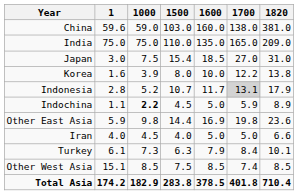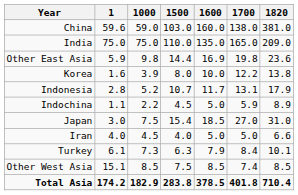 <table class="wikitable " style="text-align:right">
 <tr>
 <th scope="col">Year</th>
 <th scope="col">1</th>
 <th scope="col">1000</th>
 <th scope="col">1500</th>
 <th scope="col">1600</th>
 <th scope="col">1700</th>
 <th scope="col">1820</th>
 </tr>
 <tr>
 <td>China</td>
 <td>59.6</td>
 <td>59.0</td>
 <td>103.0</td>
 <td>160.0</td>
 <td>138.0</td>
 <td>381.0</td>
 </tr>
 <tr>
 <td>India</td>
 <td>75.0</td>
 <td>75.0</td>
 <td>110.0</td>
 <td>135.0</td>
 <td>165.0</td>
 <td>209.0</td>
 </tr>
 <tr>
-<td>Japan</td>
-<td>3.0</td>
-<td>7.5</td>
-<td>15.4</td>
-<td>18.5</td>
-<td>27.0</td>
-<td>31.0</td>
+<td>Other East Asia</td>
+<td>5.9</td>
+<td>9.8</td>
+<td>14.4</td>
+<td>16.9</td>
+<td>19.8</td>
+<td>23.6</td>
 </tr>
 <tr>
 <td>Korea</td>
 <td>1.6</td>
 <td>3.9</td>
 <td>8.0</td>
 <td>10.0</td>
 <td>12.2</td>
 <td>13.8</td>
 </tr>
 <tr>
 <td>Indonesia</td>
 <td>2.8</td>
 <td>5.2</td>
 <td>10.7</td>
 <td>11.7</td>
-<td style="background: lightgrey;">13.1</td>
+<td>13.1</td>
 <td>17.9</td>
 </tr>
 <tr>
 <td>Indochina</td>
 <td>1.1</td>
-<td><strong>2.2</strong></td>
+<td>2.2</td>
 <td>4.5</td>
 <td>5.0</td>
 <td>5.9</td>
 <td>8.9</td>
 </tr>
 <tr>
-<td>Other East Asia</td>
-<td>5.9</td>
-<td>9.8</td>
-<td>14.4</td>
-<td>16.9</td>
-<td>19.8</td>
-<td>23.6</td>
+<td>Japan</td>
+<td>3.0</td>
+<td>7.5</td>
+<td>15.4</td>
+<td>18.5</td>
+<td>27.0</td>
+<td>31.0</td>
 </tr>
 <tr>
 <td>Iran</td>
 <td>4.0</td>
 <td>4.5</td>
 <td>4.0</td>
 <td>5.0</td>
 <td>5.0</td>
 <td>6.6</td>
 </tr>
 <tr>
 <td>Turkey</td>
 <td>6.1</td>
 <td>7.3</td>
 <td>6.3</td>
 <td>7.9</td>
 <td>8.4</td>
 <td>10.1</td>
 </tr>
 <tr>
 <td>Other West Asia</td>
 <td>15.1</td>
 <td>8.5</td>
 <td>7.5</td>
 <td>8.5</td>
 <td>7.4</td>
 <td>8.5</td>
 </tr>
 <tr>
 <td><strong>Total Asia </strong></td>
 <td><strong>174.2</strong></td>
 <td><strong>182.9</strong></td>
 <td><strong>283.8</strong></td>
 <td><strong>378.5</strong></td>
 <td><strong>401.8</strong></td>
 <td><strong>710.4</strong></td>
 </tr>
 </table>
